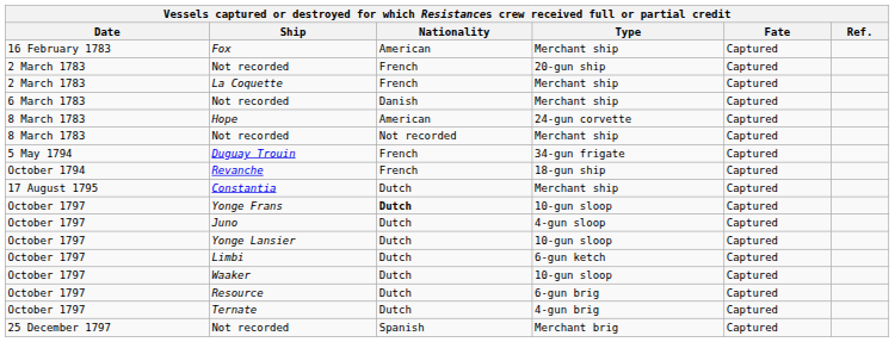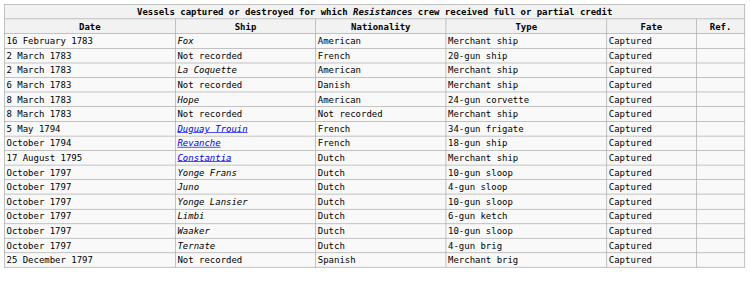 <table class="wikitable" style="width:85%; align-center">
 <tr>
 <th colspan="6">Vessels captured or destroyed for which <em>Resistance</em>s crew received full or partial credit</th>
 </tr>
 <tr>
 <th>Date</th>
 <th>Ship</th>
 <th>Nationality</th>
 <th>Type</th>
 <th>Fate</th>
 <th>Ref.</th>
 </tr>
 <tr>
 <td>16 February 1783</td>
 <td><em>Fox</em></td>
 <td> American</td>
 <td>Merchant ship</td>
 <td>Captured</td>
 <td></td>
 </tr>
 <tr>
 <td>2 March 1783</td>
 <td>Not recorded</td>
 <td> French</td>
 <td>20-gun ship</td>
 <td>Captured</td>
 <td></td>
 </tr>
 <tr>
 <td>2 March 1783</td>
 <td><em>La Coquette</em></td>
-<td> French</td>
+<td> American</td>
 <td>Merchant ship</td>
 <td>Captured</td>
 <td></td>
 </tr>
 <tr>
 <td>6 March 1783</td>
 <td>Not recorded</td>
 <td> Danish</td>
 <td>Merchant ship</td>
 <td>Captured</td>
 <td></td>
 </tr>
 <tr>
 <td>8 March 1783</td>
 <td><em>Hope</em></td>
 <td> American</td>
 <td>24-gun corvette</td>
 <td>Captured</td>
 <td></td>
 </tr>
 <tr>
 <td>8 March 1783</td>
 <td>Not recorded</td>
 <td>Not recorded</td>
 <td>Merchant ship</td>
 <td>Captured</td>
 <td></td>
 </tr>
 <tr>
 <td>5 May 1794</td>
 <td><a href='#'><em>Duguay Trouin</em></a></td>
 <td> French</td>
 <td>34-gun frigate</td>
 <td>Captured</td>
 <td></td>
 </tr>
 <tr>
 <td>October 1794</td>
 <td><a href='#'><em>Revanche</em></a></td>
 <td> French</td>
 <td>18-gun ship</td>
 <td>Captured</td>
 <td></td>
 </tr>
 <tr>
 <td>17 August 1795</td>
 <td><a href='#'><em>Constantia</em></a></td>
 <td> Dutch</td>
 <td>Merchant ship</td>
 <td>Captured</td>
 <td></td>
 </tr>
 <tr>
 <td>October 1797</td>
 <td><em>Yonge Frans</em></td>
-<td><strong> Dutch</strong></td>
+<td> Dutch</td>
 <td>10-gun sloop</td>
 <td>Captured</td>
 <td></td>
 </tr>
 <tr>
 <td>October 1797</td>
 <td><em>Juno</em></td>
 <td> Dutch</td>
 <td>4-gun sloop</td>
 <td>Captured</td>
 <td></td>
 </tr>
 <tr>
 <td>October 1797</td>
 <td><em>Yonge Lansier</em></td>
 <td> Dutch</td>
 <td>10-gun sloop</td>
 <td>Captured</td>
 <td></td>
 </tr>
 <tr>
 <td>October 1797</td>
 <td><em>Limbi</em></td>
 <td> Dutch</td>
 <td>6-gun ketch</td>
 <td>Captured</td>
 <td></td>
 </tr>
 <tr>
 <td>October 1797</td>
 <td><em>Waaker</em></td>
 <td> Dutch</td>
 <td>10-gun sloop</td>
 <td>Captured</td>
 <td></td>
 </tr>
 <tr>
 <td>October 1797</td>
-<td><em>Resource</em></td>
-<td> Dutch</td>
-<td>6-gun brig</td>
-<td>Captured</td>
-<td></td>
-</tr>
-<tr>
-<td>October 1797</td>
 <td><em>Ternate</em></td>
 <td> Dutch</td>
 <td>4-gun brig</td>
 <td>Captured</td>
 <td></td>
 </tr>
 <tr>
 <td>25 December 1797</td>
 <td>Not recorded</td>
 <td> Spanish</td>
 <td>Merchant brig</td>
 <td>Captured</td>
 <td></td>
 </tr>
 </table>
